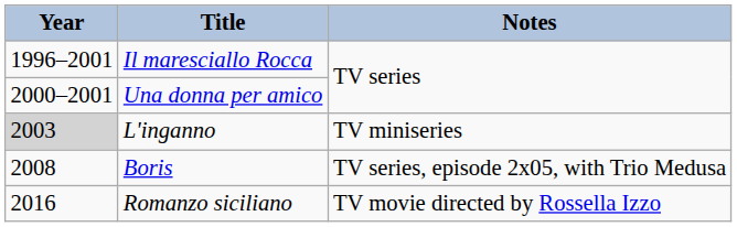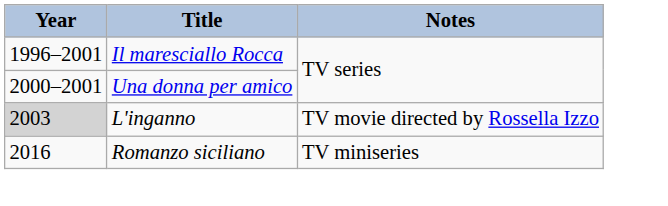 <table class="wikitable">
 <tr>
 <th style="background:#B0C4DE;">Year</th>
 <th style="background:#B0C4DE;">Title</th>
 <th style="background:#B0C4DE;">Notes</th>
 </tr>
 <tr>
 <td>1996–2001</td>
 <td><em><a href='#'>Il maresciallo Rocca</a></em></td>
 <td rowspan="2">TV series</td>
 </tr>
 <tr>
 <td>2000–2001</td>
 <td><em><a href='#'>Una donna per amico</a></em></td>
 </tr>
 <tr>
 <td style="background: lightgrey;">2003</td>
 <td><em>L'inganno</em></td>
-<td>TV miniseries</td>
-</tr>
-<tr>
-<td>2008</td>
-<td><em><a href='#'>Boris</a></em></td>
-<td>TV series, episode 2x05, with Trio Medusa</td>
+<td>TV movie directed by <a href='#'>Rossella Izzo</a></td>
 </tr>
 <tr>
 <td>2016</td>
 <td><em>Romanzo siciliano</em></td>
-<td>TV movie directed by <a href='#'>Rossella Izzo</a></td>
+<td>TV miniseries</td>
 </tr>
 </table>
